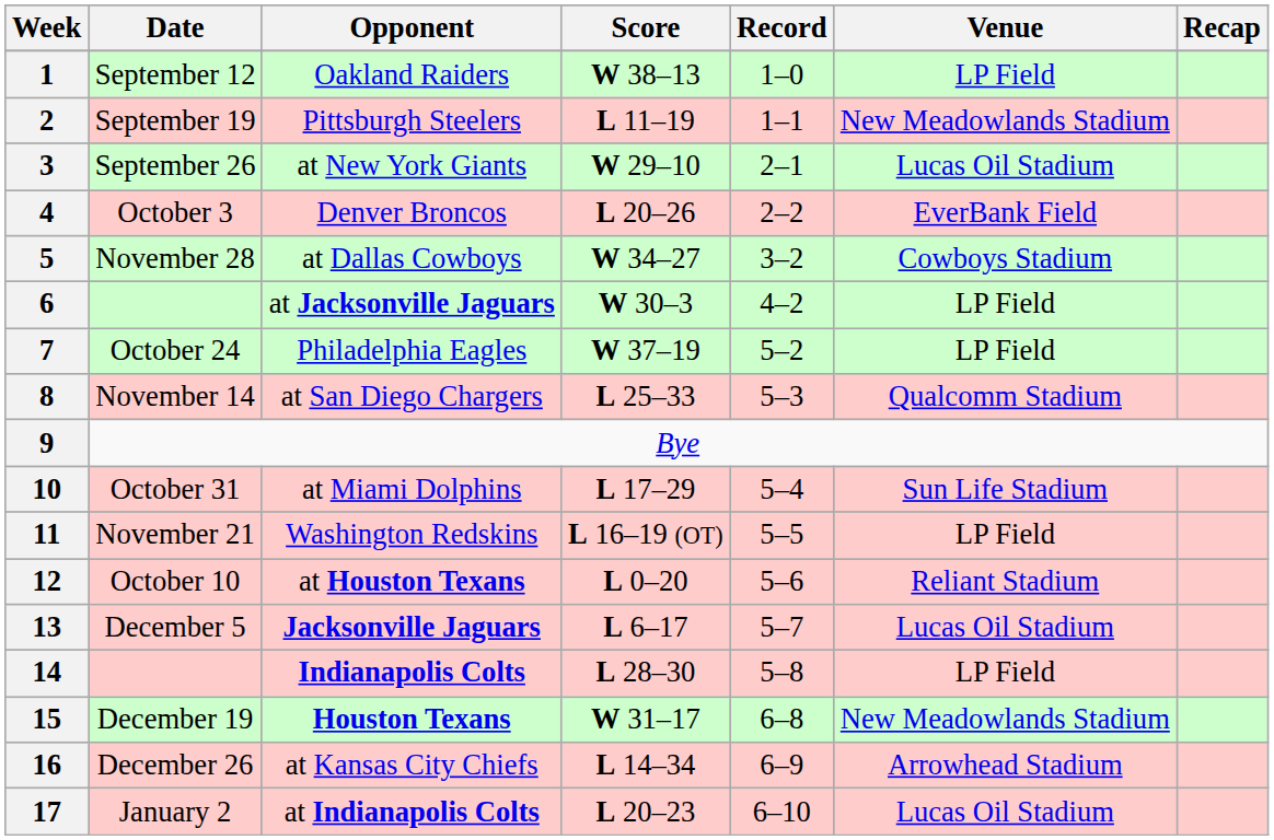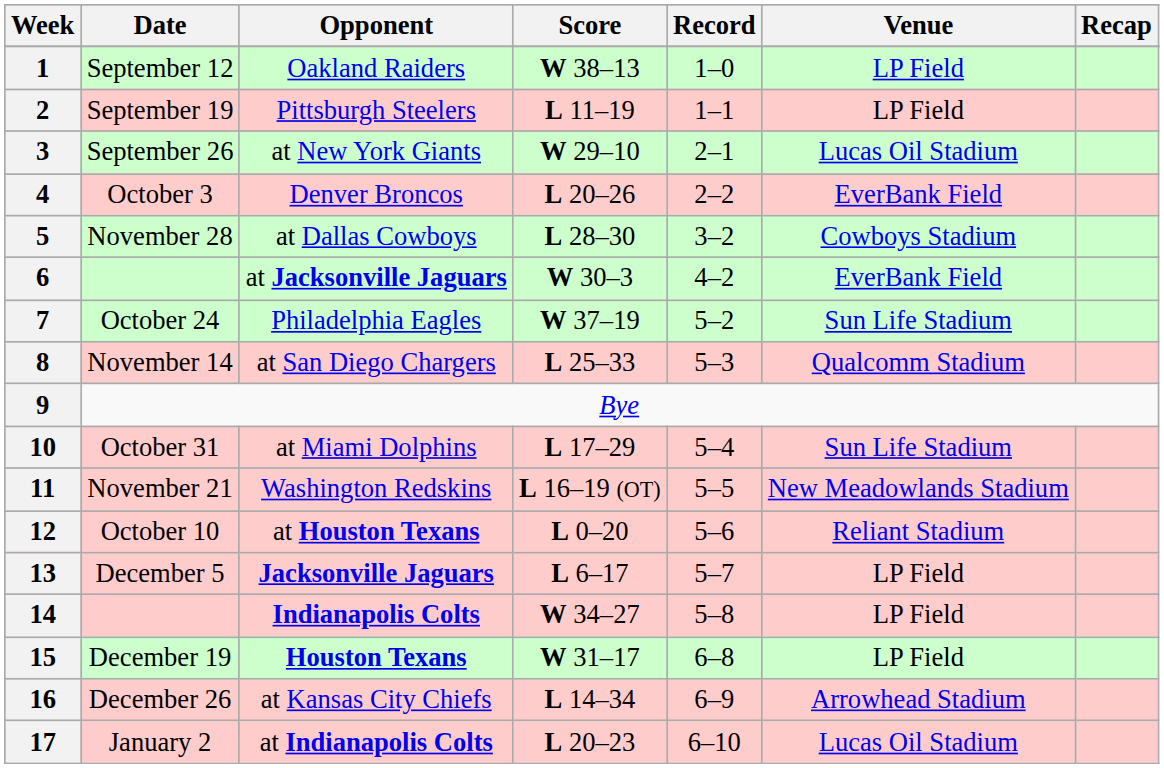 <table class="wikitable" style="text-align:center">
 <tr>
 <th>Week</th>
 <th>Date</th>
 <th>Opponent</th>
 <th>Score</th>
 <th>Record</th>
 <th>Venue</th>
 <th>Recap</th>
 </tr>
 <tr>
 </tr>
 <tr style="background:#cfc;">
 <th>1</th>
 <td style="text-align:center;">September 12</td>
 <td style="text-align:center;"><a href='#'>Oakland Raiders</a></td>
 <td style="text-align:center;"><strong>W</strong> 38–13</td>
 <td style="text-align:center;">1–0</td>
 <td style="text-align:center;"><a href='#'>LP Field</a></td>
 <td style="text-align:center;"></td>
 </tr>
 <tr style="background:#fcc;">
 <th>2</th>
 <td style="text-align:center;">September 19</td>
 <td style="text-align:center;"><a href='#'>Pittsburgh Steelers</a></td>
 <td style="text-align:center;"><strong>L</strong> 11–19</td>
 <td style="text-align:center;">1–1</td>
-<td style="text-align:center;"><a href='#'>New Meadowlands Stadium</a></td>
+<td style="text-align:center;">LP Field</td>
 <td style="text-align:center;"></td>
 </tr>
 <tr style="background:#cfc;">
 <th>3</th>
 <td style="text-align:center;">September 26</td>
 <td style="text-align:center;">at <a href='#'>New York Giants</a></td>
 <td style="text-align:center;"><strong>W</strong> 29–10</td>
 <td style="text-align:center;">2–1</td>
 <td style="text-align:center;"><a href='#'>Lucas Oil Stadium</a></td>
 <td style="text-align:center;"></td>
 </tr>
 <tr style="background:#fcc;">
 <th>4</th>
 <td style="text-align:center;">October 3</td>
 <td style="text-align:center;"><a href='#'>Denver Broncos</a></td>
 <td style="text-align:center;"><strong>L</strong> 20–26</td>
 <td style="text-align:center;">2–2</td>
 <td style="text-align:center;"><a href='#'>EverBank Field</a></td>
 <td style="text-align:center;"></td>
 </tr>
 <tr style="background:#cfc;">
 <th>5</th>
 <td style="text-align:center;">November 28</td>
 <td style="text-align:center;">at <a href='#'>Dallas Cowboys</a></td>
-<td style="text-align:center;"><strong>W</strong> 34–27</td>
+<td style="text-align:center;"><strong>L</strong> 28–30</td>
 <td style="text-align:center;">3–2</td>
 <td style="text-align:center;"><a href='#'>Cowboys Stadium</a></td>
 <td style="text-align:center;"></td>
 </tr>
 <tr style="background:#cfc;">
 <th>6</th>
 <td style="text-align:center;"></td>
 <td style="text-align:center;">at <strong><a href='#'>Jacksonville Jaguars</a></strong></td>
 <td style="text-align:center;"><strong>W</strong> 30–3</td>
 <td style="text-align:center;">4–2</td>
-<td style="text-align:center;">LP Field</td>
+<td style="text-align:center;"><a href='#'>EverBank Field</a></td>
 <td style="text-align:center;"></td>
 </tr>
 <tr style="background:#cfc;">
 <th>7</th>
 <td style="text-align:center;">October 24</td>
 <td style="text-align:center;"><a href='#'>Philadelphia Eagles</a></td>
 <td style="text-align:center;"><strong>W</strong> 37–19</td>
 <td style="text-align:center;">5–2</td>
-<td style="text-align:center;">LP Field</td>
+<td style="text-align:center;"><a href='#'>Sun Life Stadium</a></td>
 <td style="text-align:center;"></td>
 </tr>
 <tr style="background:#fcc;">
 <th>8</th>
 <td style="text-align:center;">November 14</td>
 <td style="text-align:center;">at <a href='#'>San Diego Chargers</a></td>
 <td style="text-align:center;"><strong>L</strong> 25–33</td>
 <td style="text-align:center;">5–3</td>
 <td style="text-align:center;"><a href='#'>Qualcomm Stadium</a></td>
 <td style="text-align:center;"></td>
 </tr>
 <tr>
 <th>9</th>
 <td colspan="6" style="text-align:center;"><em><a href='#'>Bye</a></em></td>
 </tr>
 <tr style="background:#fcc;">
 <th>10</th>
 <td style="text-align:center;">October 31</td>
 <td style="text-align:center;">at <a href='#'>Miami Dolphins</a></td>
 <td style="text-align:center;"><strong>L</strong> 17–29</td>
 <td style="text-align:center;">5–4</td>
 <td style="text-align:center;"><a href='#'>Sun Life Stadium</a></td>
 <td style="text-align:center;"></td>
 </tr>
 <tr style="background:#fcc;">
 <th>11</th>
 <td style="text-align:center;">November 21</td>
 <td style="text-align:center;"><a href='#'>Washington Redskins</a></td>
 <td style="text-align:center;"><strong>L</strong> 16–19 <small>(OT)</small></td>
 <td style="text-align:center;">5–5</td>
-<td style="text-align:center;">LP Field</td>
+<td style="text-align:center;"><a href='#'>New Meadowlands Stadium</a></td>
 <td style="text-align:center;"></td>
 </tr>
 <tr style="background:#fcc;">
 <th>12</th>
 <td style="text-align:center;">October 10</td>
 <td style="text-align:center;">at <strong><a href='#'>Houston Texans</a></strong></td>
 <td style="text-align:center;"><strong>L</strong> 0–20</td>
 <td style="text-align:center;">5–6</td>
 <td style="text-align:center;"><a href='#'>Reliant Stadium</a></td>
 <td style="text-align:center;"></td>
 </tr>
 <tr style="background:#fcc;">
 <th>13</th>
 <td style="text-align:center;">December 5</td>
 <td style="text-align:center;"><strong><a href='#'>Jacksonville Jaguars</a></strong></td>
 <td style="text-align:center;"><strong>L</strong> 6–17</td>
 <td style="text-align:center;">5–7</td>
-<td style="text-align:center;"><a href='#'>Lucas Oil Stadium</a></td>
+<td style="text-align:center;">LP Field</td>
 <td style="text-align:center;"></td>
 </tr>
 <tr style="background:#fcc;">
 <th>14</th>
 <td style="text-align:center;"></td>
 <td style="text-align:center;"><strong><a href='#'>Indianapolis Colts</a></strong></td>
-<td style="text-align:center;"><strong>L</strong> 28–30</td>
+<td style="text-align:center;"><strong>W</strong> 34–27</td>
 <td style="text-align:center;">5–8</td>
 <td style="text-align:center;">LP Field</td>
 <td style="text-align:center;"></td>
 </tr>
 <tr style="background:#cfc;">
 <th>15</th>
 <td style="text-align:center;">December 19</td>
 <td style="text-align:center;"><strong><a href='#'>Houston Texans</a></strong></td>
 <td style="text-align:center;"><strong>W</strong> 31–17</td>
 <td style="text-align:center;">6–8</td>
-<td style="text-align:center;"><a href='#'>New Meadowlands Stadium</a></td>
+<td style="text-align:center;">LP Field</td>
 <td style="text-align:center;"></td>
 </tr>
 <tr style="background:#fcc;">
 <th>16</th>
 <td style="text-align:center;">December 26</td>
 <td style="text-align:center;">at <a href='#'>Kansas City Chiefs</a></td>
 <td style="text-align:center;"><strong>L</strong> 14–34</td>
 <td style="text-align:center;">6–9</td>
 <td style="text-align:center;"><a href='#'>Arrowhead Stadium</a></td>
 <td style="text-align:center;"></td>
 </tr>
 <tr style="background:#fcc;">
 <th>17</th>
 <td style="text-align:center;">January 2</td>
 <td style="text-align:center;">at <strong><a href='#'>Indianapolis Colts</a></strong></td>
 <td style="text-align:center;"><strong>L</strong> 20–23</td>
 <td style="text-align:center;">6–10</td>
 <td style="text-align:center;"><a href='#'>Lucas Oil Stadium</a></td>
 <td style="text-align:center;"></td>
 </tr>
 </table>
